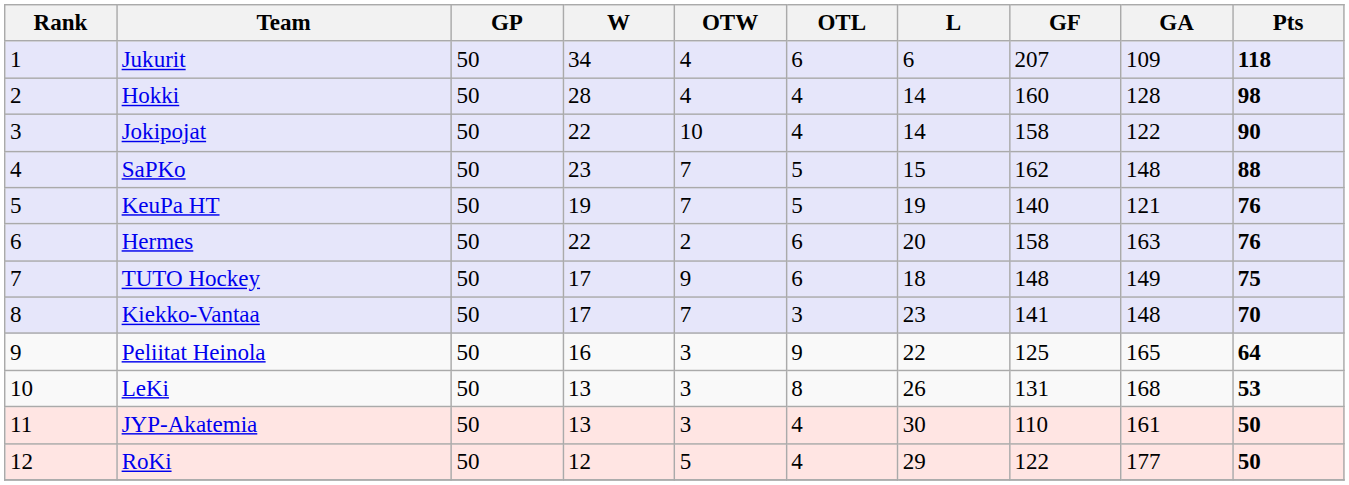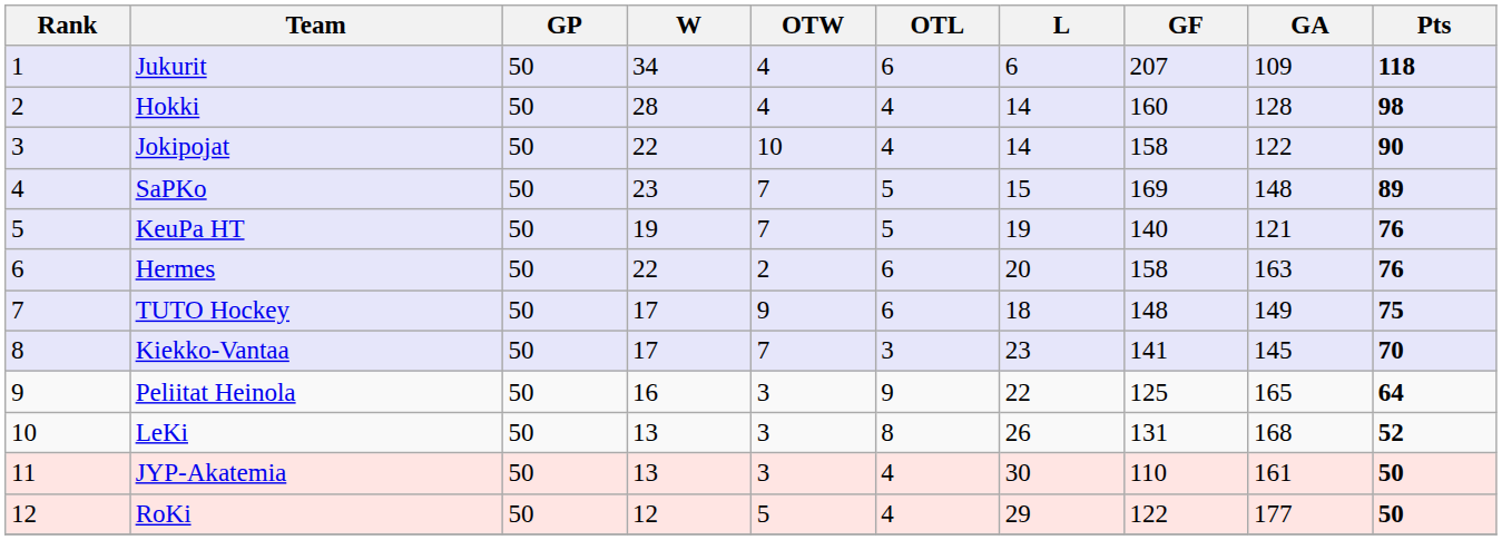 <table class="wikitable">
 <tr>
 <th width="5%" align="left">Rank</th>
 <th width="15%">Team</th>
 <th width="5%">GP</th>
 <th width="5%">W</th>
 <th width="5%">OTW</th>
 <th width="5%">OTL</th>
 <th width="5%">L</th>
 <th width="5%">GF</th>
 <th width="5%">GA</th>
 <th width="5%">Pts</th>
 </tr>
 <tr bgcolor="#e6e6fa">
 <td>1</td>
 <td><a href='#'>Jukurit</a></td>
 <td>50</td>
 <td>34</td>
 <td>4</td>
 <td>6</td>
 <td>6</td>
 <td>207</td>
 <td>109</td>
 <td><strong>118</strong></td>
 </tr>
 <tr bgcolor="#e6e6fa">
 <td>2</td>
 <td><a href='#'>Hokki</a></td>
 <td>50</td>
 <td>28</td>
 <td>4</td>
 <td>4</td>
 <td>14</td>
 <td>160</td>
 <td>128</td>
 <td><strong>98</strong></td>
 </tr>
 <tr bgcolor="#e6e6fa">
 <td>3</td>
 <td><a href='#'>Jokipojat</a></td>
 <td>50</td>
 <td>22</td>
 <td>10</td>
 <td>4</td>
 <td>14</td>
 <td>158</td>
 <td>122</td>
 <td><strong>90</strong></td>
 </tr>
 <tr bgcolor="#e6e6fa">
 <td>4</td>
 <td><a href='#'>SaPKo</a></td>
 <td>50</td>
 <td>23</td>
 <td>7</td>
 <td>5</td>
 <td>15</td>
-<td>162</td>
+<td>169</td>
 <td>148</td>
-<td><strong>88</strong></td>
+<td><strong>89</strong></td>
 </tr>
 <tr bgcolor="#e6e6fa">
 <td>5</td>
 <td><a href='#'>KeuPa HT</a></td>
 <td>50</td>
 <td>19</td>
 <td>7</td>
 <td>5</td>
 <td>19</td>
 <td>140</td>
 <td>121</td>
 <td><strong>76</strong></td>
 </tr>
 <tr bgcolor="#e6e6fa">
 <td>6</td>
 <td><a href='#'>Hermes</a></td>
 <td>50</td>
 <td>22</td>
 <td>2</td>
 <td>6</td>
 <td>20</td>
 <td>158</td>
 <td>163</td>
 <td><strong>76</strong></td>
 </tr>
 <tr bgcolor="#e6e6fa">
 <td>7</td>
 <td><a href='#'>TUTO Hockey</a></td>
 <td>50</td>
 <td>17</td>
 <td>9</td>
 <td>6</td>
 <td>18</td>
 <td>148</td>
 <td>149</td>
 <td><strong>75</strong></td>
 </tr>
 <tr bgcolor="#e6e6fa">
 <td>8</td>
 <td><a href='#'>Kiekko-Vantaa</a></td>
 <td>50</td>
 <td>17</td>
 <td>7</td>
 <td>3</td>
 <td>23</td>
 <td>141</td>
-<td>148</td>
+<td>145</td>
 <td><strong>70</strong></td>
 </tr>
 <tr>
 <td>9</td>
 <td><a href='#'>Peliitat Heinola</a></td>
 <td>50</td>
 <td>16</td>
 <td>3</td>
 <td>9</td>
 <td>22</td>
 <td>125</td>
 <td>165</td>
 <td><strong>64</strong></td>
 </tr>
 <tr>
 <td>10</td>
 <td><a href='#'>LeKi</a></td>
 <td>50</td>
 <td>13</td>
 <td>3</td>
 <td>8</td>
 <td>26</td>
 <td>131</td>
 <td>168</td>
-<td><strong>53</strong></td>
+<td><strong>52</strong></td>
 </tr>
 <tr bgcolor="#ffe5e3">
 <td>11</td>
 <td><a href='#'>JYP-Akatemia</a></td>
 <td>50</td>
 <td>13</td>
 <td>3</td>
 <td>4</td>
 <td>30</td>
 <td>110</td>
 <td>161</td>
 <td><strong>50</strong></td>
 </tr>
 <tr bgcolor="#ffe5e3">
 <td>12</td>
 <td><a href='#'>RoKi</a></td>
 <td>50</td>
 <td>12</td>
 <td>5</td>
 <td>4</td>
 <td>29</td>
 <td>122</td>
 <td>177</td>
 <td><strong>50</strong></td>
 </tr>
 <tr>
 </tr>
 </table>
